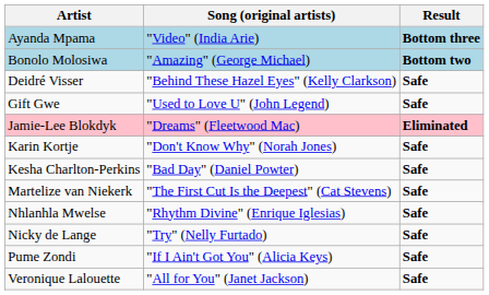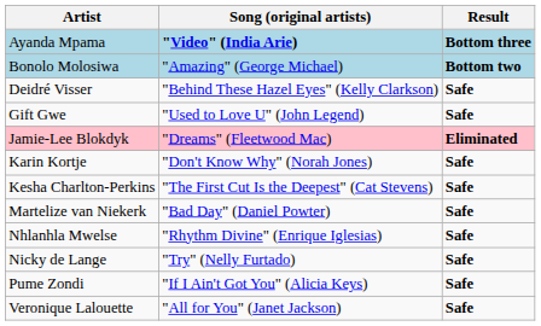 <table class=wikitable>
 <tr>
 <th>Artist</th>
 <th>Song (original artists)</th>
 <th>Result</th>
 </tr>
 <tr style="background:lightblue;">
 <td>Ayanda Mpama</td>
-<td>"<a href='#'>Video</a>" (<a href='#'>India Arie</a>)</td>
+<td><strong>"<a href='#'>Video</a>" (<a href='#'>India Arie</a>)</strong></td>
 <td><strong>Bottom three</strong></td>
 </tr>
 <tr style="background:lightblue;">
 <td>Bonolo Molosiwa</td>
 <td>"<a href='#'>Amazing</a>" (<a href='#'>George Michael</a>)</td>
 <td><strong>Bottom two</strong></td>
 </tr>
 <tr>
 <td>Deidré Visser</td>
 <td>"<a href='#'>Behind These Hazel Eyes</a>" (<a href='#'>Kelly Clarkson</a>)</td>
 <td><strong>Safe</strong></td>
 </tr>
 <tr>
 <td>Gift Gwe</td>
 <td>"<a href='#'>Used to Love U</a>" (<a href='#'>John Legend</a>)</td>
 <td><strong>Safe</strong></td>
 </tr>
 <tr style="background:pink;">
 <td>Jamie-Lee Blokdyk</td>
 <td>"<a href='#'>Dreams</a>" (<a href='#'>Fleetwood Mac</a>)</td>
 <td><strong>Eliminated</strong></td>
 </tr>
 <tr>
 <td>Karin Kortje</td>
 <td>"<a href='#'>Don't Know Why</a>" (<a href='#'>Norah Jones</a>)</td>
 <td><strong>Safe</strong></td>
 </tr>
 <tr>
 <td>Kesha Charlton-Perkins</td>
-<td>"<a href='#'>Bad Day</a>" (<a href='#'>Daniel Powter</a>)</td>
+<td>"<a href='#'>The First Cut Is the Deepest</a>" (<a href='#'>Cat Stevens</a>)</td>
 <td><strong>Safe</strong></td>
 </tr>
 <tr>
 <td>Martelize van Niekerk</td>
-<td>"<a href='#'>The First Cut Is the Deepest</a>" (<a href='#'>Cat Stevens</a>)</td>
+<td>"<a href='#'>Bad Day</a>" (<a href='#'>Daniel Powter</a>)</td>
 <td><strong>Safe</strong></td>
 </tr>
 <tr>
 <td>Nhlanhla Mwelse</td>
 <td>"<a href='#'>Rhythm Divine</a>" (<a href='#'>Enrique Iglesias</a>)</td>
 <td><strong>Safe</strong></td>
 </tr>
 <tr>
 <td>Nicky de Lange</td>
 <td>"<a href='#'>Try</a>" (<a href='#'>Nelly Furtado</a>)</td>
 <td><strong>Safe</strong></td>
 </tr>
 <tr>
 <td>Pume Zondi</td>
 <td>"<a href='#'>If I Ain't Got You</a>" (<a href='#'>Alicia Keys</a>)</td>
 <td><strong>Safe</strong></td>
 </tr>
 <tr>
 <td>Veronique Lalouette</td>
 <td>"<a href='#'>All for You</a>" (<a href='#'>Janet Jackson</a>)</td>
 <td><strong>Safe</strong></td>
 </tr>
 </table>
